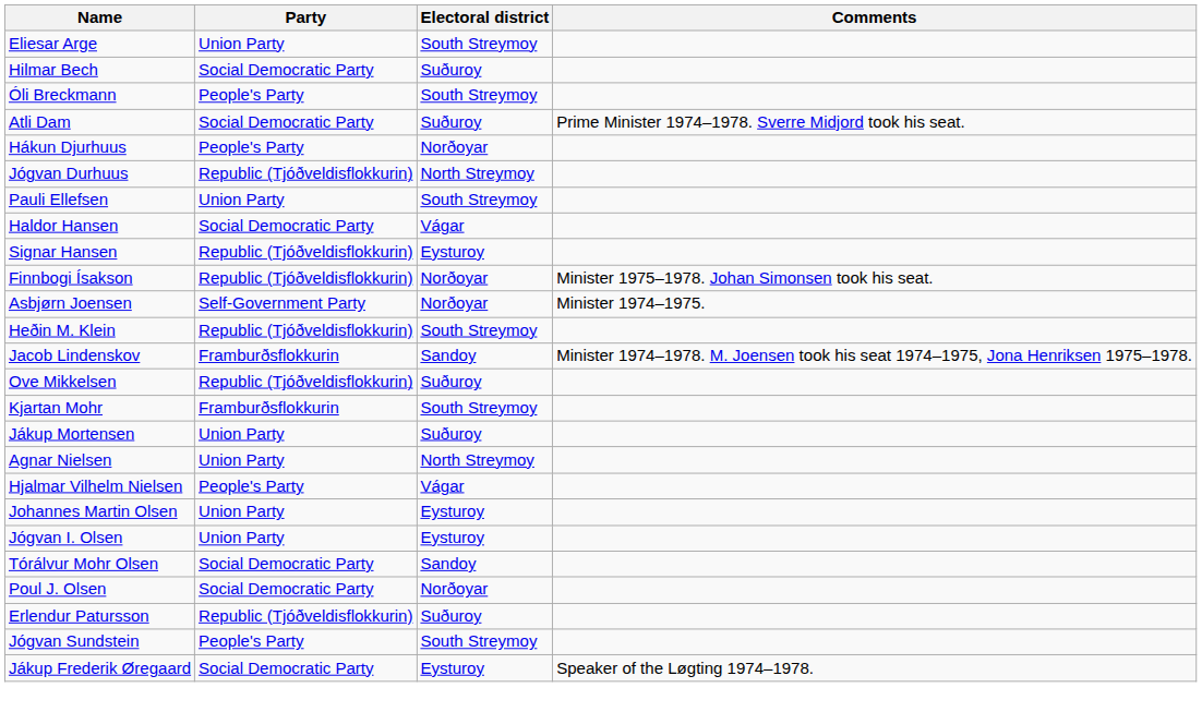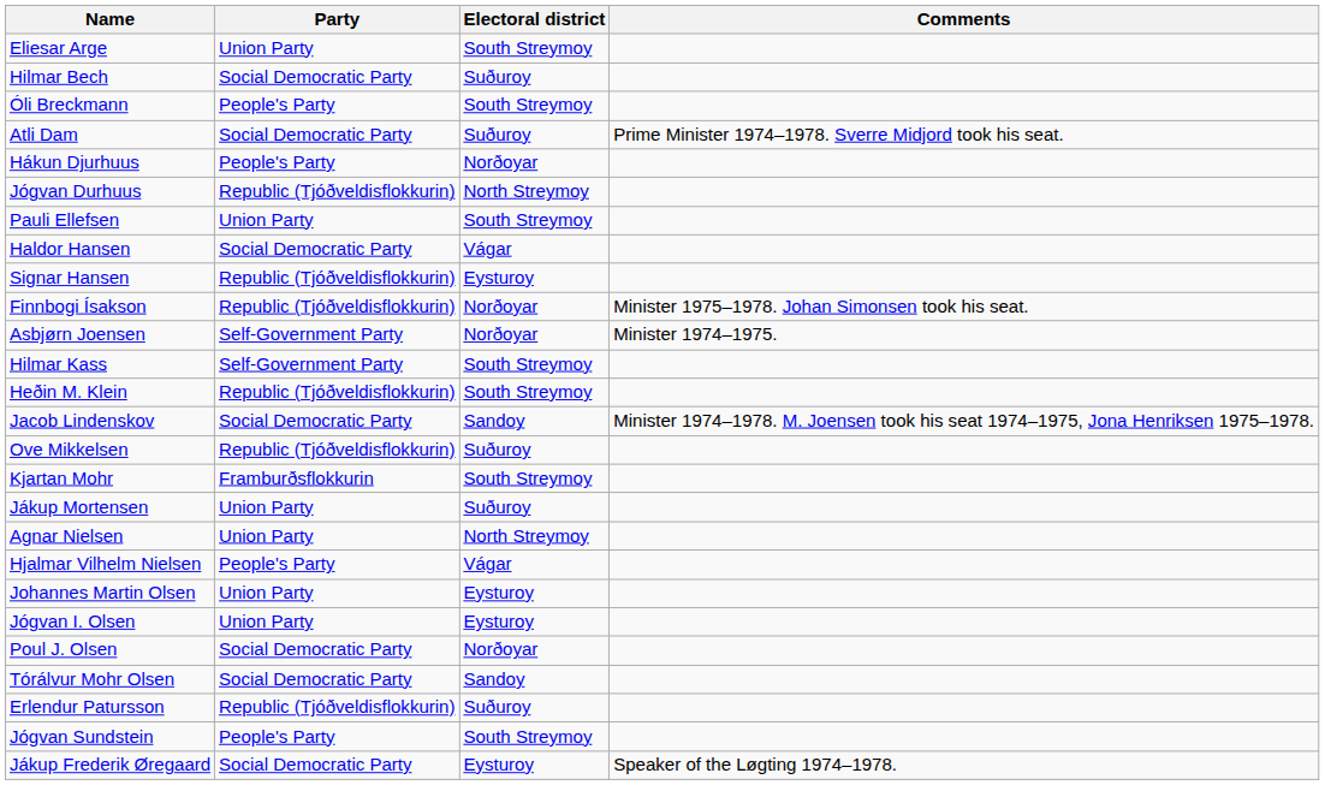 <table class="wikitable sortable">
 <tr>
 <th>Name</th>
 <th>Party</th>
 <th>Electoral district</th>
 <th>Comments</th>
 </tr>
 <tr>
 <td><a href='#'>Eliesar Arge</a></td>
 <td><a href='#'>Union Party</a></td>
 <td><a href='#'>South Streymoy</a></td>
 <td></td>
 </tr>
 <tr>
 <td><a href='#'>Hilmar Bech</a></td>
 <td><a href='#'>Social Democratic Party</a></td>
 <td><a href='#'>Suðuroy</a></td>
 <td></td>
 </tr>
 <tr>
 <td><a href='#'>Óli Breckmann</a></td>
 <td><a href='#'>People's Party</a></td>
 <td><a href='#'>South Streymoy</a></td>
 <td></td>
 </tr>
 <tr>
 <td><a href='#'>Atli Dam</a></td>
 <td><a href='#'>Social Democratic Party</a></td>
 <td><a href='#'>Suðuroy</a></td>
 <td>Prime Minister 1974–1978. <a href='#'>Sverre Midjord</a> took his seat.</td>
 </tr>
 <tr>
 <td><a href='#'>Hákun Djurhuus</a></td>
 <td><a href='#'>People's Party</a></td>
 <td><a href='#'>Norðoyar</a></td>
 <td></td>
 </tr>
 <tr>
 <td><a href='#'>Jógvan Durhuus</a></td>
 <td><a href='#'>Republic (Tjóðveldisflokkurin)</a></td>
 <td><a href='#'>North Streymoy</a></td>
 <td></td>
 </tr>
 <tr>
 <td><a href='#'>Pauli Ellefsen</a></td>
 <td><a href='#'>Union Party</a></td>
 <td><a href='#'>South Streymoy</a></td>
 <td></td>
 </tr>
 <tr>
 <td><a href='#'>Haldor Hansen</a></td>
 <td><a href='#'>Social Democratic Party</a></td>
 <td><a href='#'>Vágar</a></td>
 <td></td>
 </tr>
 <tr>
 <td><a href='#'>Signar Hansen</a></td>
 <td><a href='#'>Republic (Tjóðveldisflokkurin)</a></td>
 <td><a href='#'>Eysturoy</a></td>
 <td></td>
 </tr>
 <tr>
 <td><a href='#'>Finnbogi Ísakson</a></td>
 <td><a href='#'>Republic (Tjóðveldisflokkurin)</a></td>
 <td><a href='#'>Norðoyar</a></td>
 <td>Minister 1975–1978. <a href='#'>Johan Simonsen</a> took his seat.</td>
 </tr>
 <tr>
 <td><a href='#'>Asbjørn Joensen</a></td>
 <td><a href='#'>Self-Government Party</a></td>
 <td><a href='#'>Norðoyar</a></td>
 <td>Minister 1974–1975.</td>
 </tr>
 <tr>
+<td><a href='#'>Hilmar Kass</a></td>
+<td><a href='#'>Self-Government Party</a></td>
+<td><a href='#'>South Streymoy</a></td>
+<td></td>
+</tr>
+<tr>
 <td><a href='#'>Heðin M. Klein</a></td>
 <td><a href='#'>Republic (Tjóðveldisflokkurin)</a></td>
 <td><a href='#'>South Streymoy</a></td>
 <td></td>
 </tr>
 <tr>
 <td><a href='#'>Jacob Lindenskov</a></td>
-<td><a href='#'>Framburðsflokkurin</a></td>
+<td><a href='#'>Social Democratic Party</a></td>
 <td><a href='#'>Sandoy</a></td>
 <td>Minister 1974–1978. <a href='#'>M. Joensen</a> took his seat 1974–1975, <a href='#'>Jona Henriksen</a> 1975–1978.</td>
 </tr>
 <tr>
 <td><a href='#'>Ove Mikkelsen</a></td>
 <td><a href='#'>Republic (Tjóðveldisflokkurin)</a></td>
 <td><a href='#'>Suðuroy</a></td>
 <td></td>
 </tr>
 <tr>
 <td><a href='#'>Kjartan Mohr</a></td>
 <td><a href='#'>Framburðsflokkurin</a></td>
 <td><a href='#'>South Streymoy</a></td>
 <td></td>
 </tr>
 <tr>
 <td><a href='#'>Jákup Mortensen</a></td>
 <td><a href='#'>Union Party</a></td>
 <td><a href='#'>Suðuroy</a></td>
 <td></td>
 </tr>
 <tr>
 <td><a href='#'>Agnar Nielsen</a></td>
 <td><a href='#'>Union Party</a></td>
 <td><a href='#'>North Streymoy</a></td>
 <td></td>
 </tr>
 <tr>
 <td><a href='#'>Hjalmar Vilhelm Nielsen</a></td>
 <td><a href='#'>People's Party</a></td>
 <td><a href='#'>Vágar</a></td>
 <td></td>
 </tr>
 <tr>
 <td><a href='#'>Johannes Martin Olsen</a></td>
 <td><a href='#'>Union Party</a></td>
 <td><a href='#'>Eysturoy</a></td>
 <td></td>
 </tr>
 <tr>
 <td><a href='#'>Jógvan I. Olsen</a></td>
 <td><a href='#'>Union Party</a></td>
 <td><a href='#'>Eysturoy</a></td>
 <td></td>
 </tr>
 <tr>
+<td><a href='#'>Poul J. Olsen</a></td>
+<td><a href='#'>Social Democratic Party</a></td>
+<td><a href='#'>Norðoyar</a></td>
+<td></td>
+</tr>
+<tr>
 <td><a href='#'>Tórálvur Mohr Olsen</a></td>
 <td><a href='#'>Social Democratic Party</a></td>
 <td><a href='#'>Sandoy</a></td>
-<td></td>
-</tr>
-<tr>
-<td><a href='#'>Poul J. Olsen</a></td>
-<td><a href='#'>Social Democratic Party</a></td>
-<td><a href='#'>Norðoyar</a></td>
 <td></td>
 </tr>
 <tr>
 <td><a href='#'>Erlendur Patursson</a></td>
 <td><a href='#'>Republic (Tjóðveldisflokkurin)</a></td>
 <td><a href='#'>Suðuroy</a></td>
 <td></td>
 </tr>
 <tr>
 <td><a href='#'>Jógvan Sundstein</a></td>
 <td><a href='#'>People's Party</a></td>
 <td><a href='#'>South Streymoy</a></td>
 <td></td>
 </tr>
 <tr>
 <td><a href='#'>Jákup Frederik Øregaard</a></td>
 <td><a href='#'>Social Democratic Party</a></td>
 <td><a href='#'>Eysturoy</a></td>
 <td>Speaker of the Løgting 1974–1978.</td>
 </tr>
 </table>
